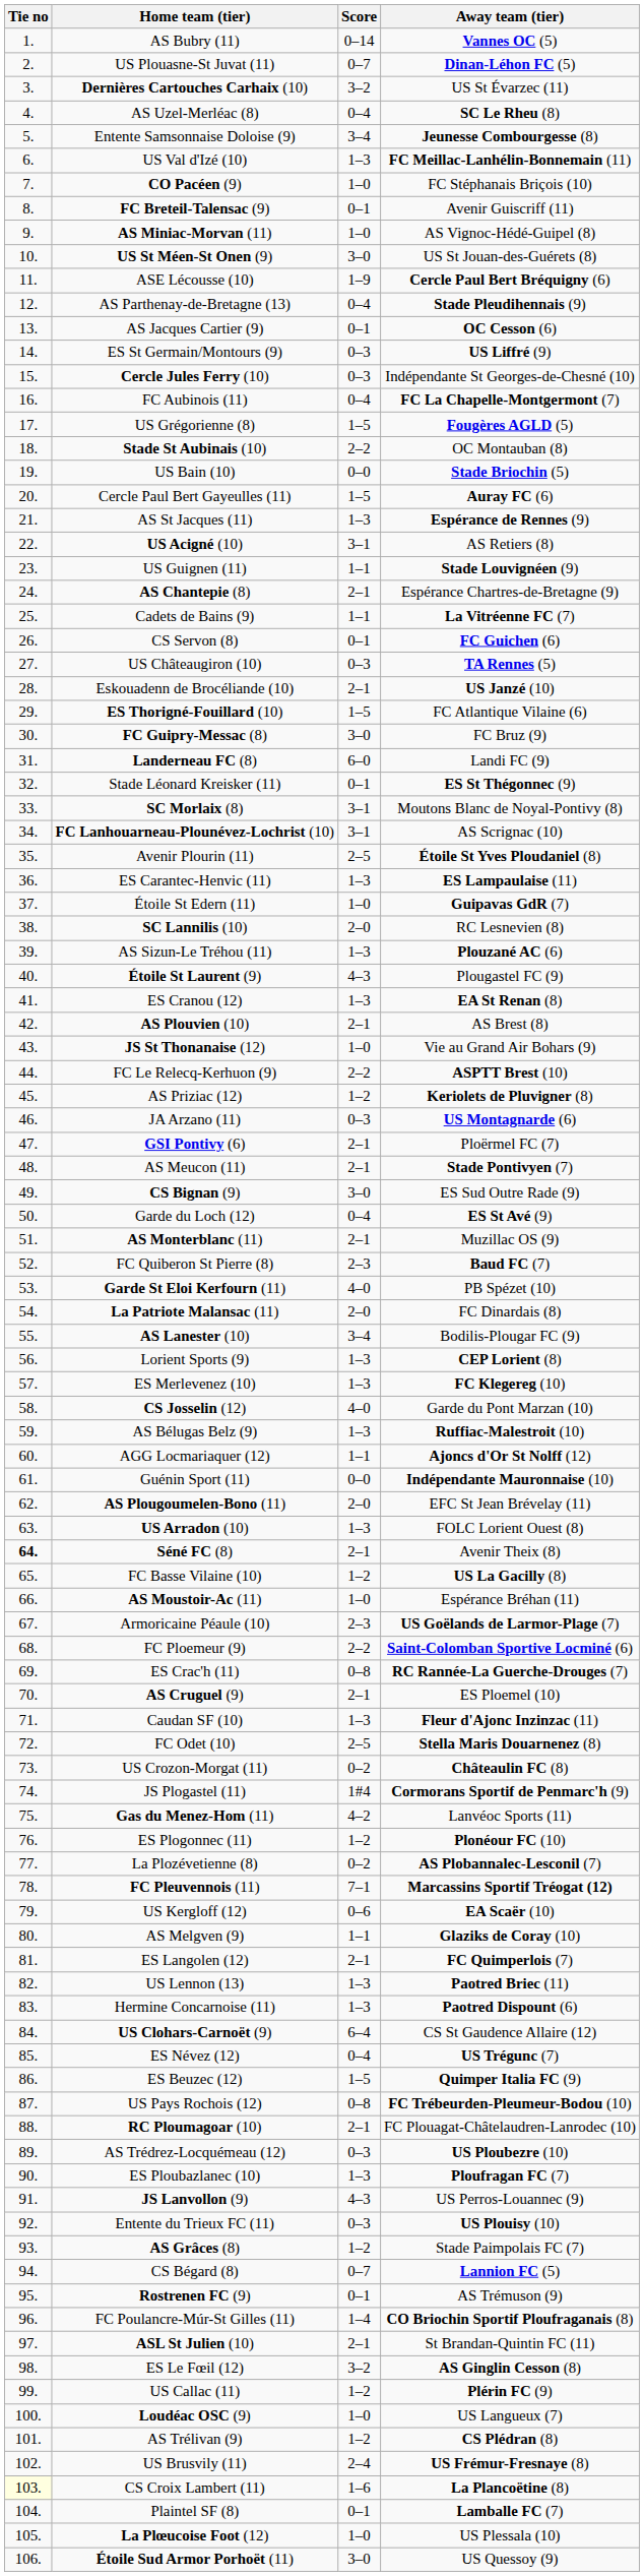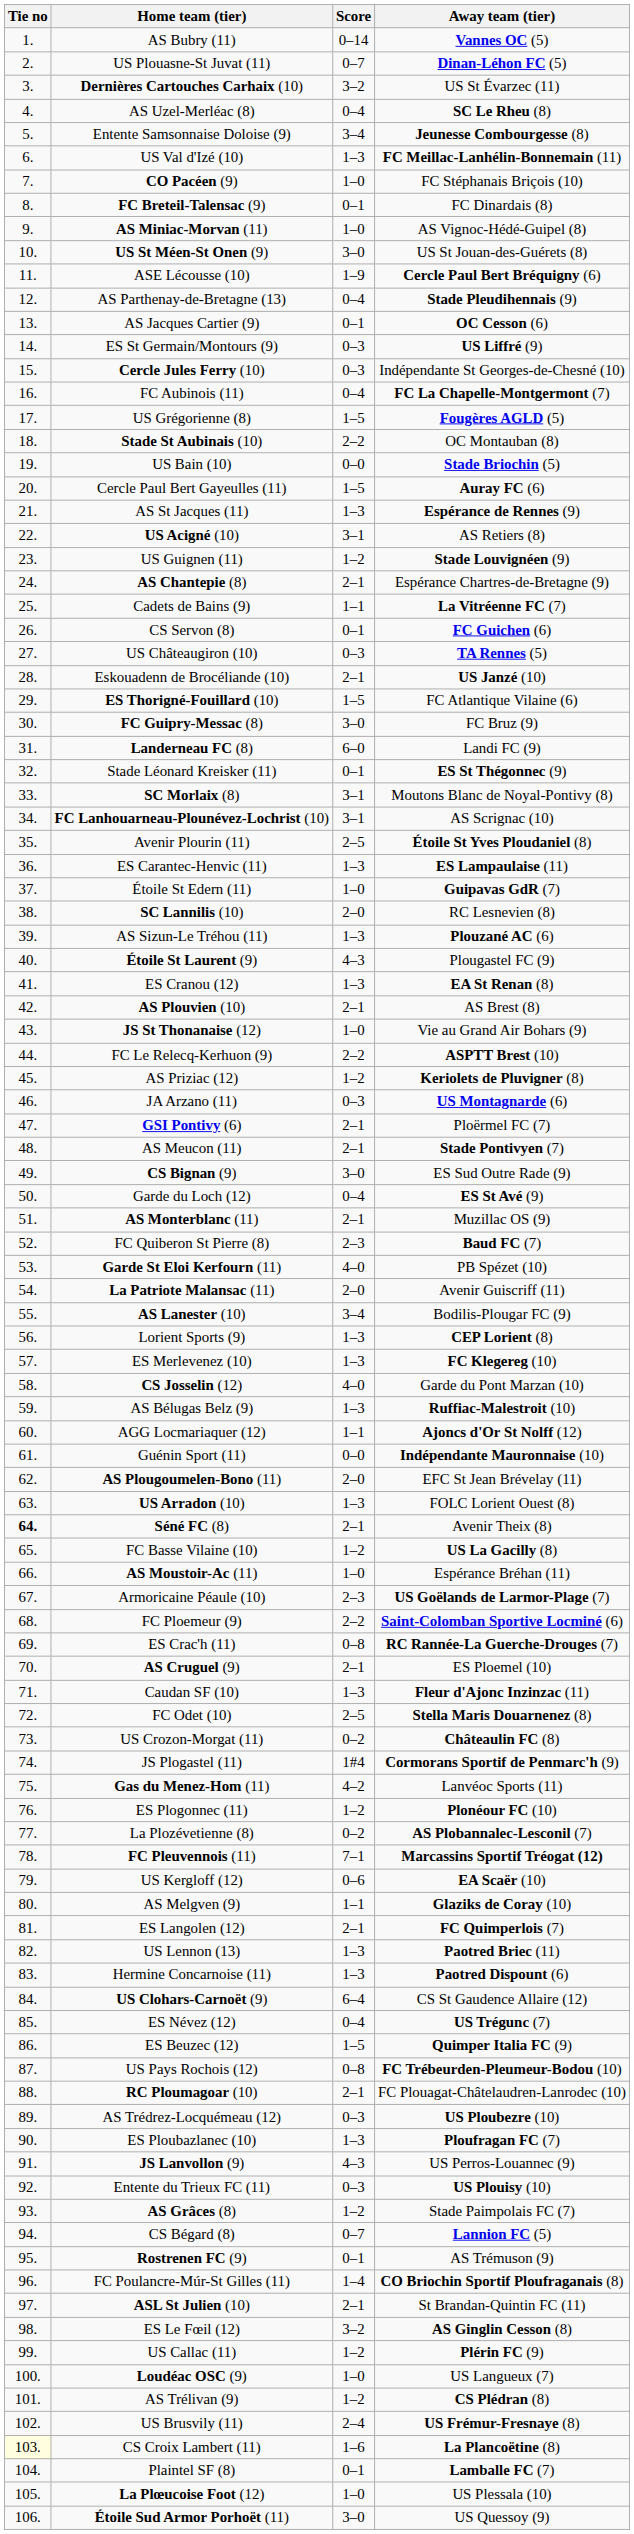 <table class="wikitable" style="text-align: center">
 <tr>
 <th>Tie no</th>
 <th>Home team (tier)</th>
 <th>Score</th>
 <th>Away team (tier)</th>
 </tr>
 <tr>
 <td>1.</td>
 <td>AS Bubry (11)</td>
 <td>0–14</td>
 <td><strong><a href='#'>Vannes OC</a></strong> (5)</td>
 </tr>
 <tr>
 <td>2.</td>
 <td>US Plouasne-St Juvat (11)</td>
 <td>0–7</td>
 <td><strong><a href='#'>Dinan-Léhon FC</a></strong> (5)</td>
 </tr>
 <tr>
 <td>3.</td>
 <td><strong>Dernières Cartouches Carhaix</strong> (10)</td>
 <td>3–2 </td>
 <td>US St Évarzec (11)</td>
 </tr>
 <tr>
 <td>4.</td>
 <td>AS Uzel-Merléac (8)</td>
 <td>0–4</td>
 <td><strong>SC Le Rheu</strong> (8)</td>
 </tr>
 <tr>
 <td>5.</td>
 <td>Entente Samsonnaise Doloise (9)</td>
 <td>3–4 </td>
 <td><strong>Jeunesse Combourgesse</strong> (8)</td>
 </tr>
 <tr>
 <td>6.</td>
 <td>US Val d'Izé (10)</td>
 <td>1–3</td>
 <td><strong>FC Meillac-Lanhélin-Bonnemain</strong> (11)</td>
 </tr>
 <tr>
 <td>7.</td>
 <td><strong>CO Pacéen</strong> (9)</td>
 <td>1–0</td>
 <td>FC Stéphanais Briçois (10)</td>
 </tr>
 <tr>
 <td>8.</td>
 <td><strong>FC Breteil-Talensac</strong> (9)</td>
 <td>0–1</td>
-<td>Avenir Guiscriff (11)</td>
+<td>FC Dinardais (8)</td>
 </tr>
 <tr>
 <td>9.</td>
 <td><strong>AS Miniac-Morvan</strong> (11)</td>
 <td>1–0</td>
 <td>AS Vignoc-Hédé-Guipel (8)</td>
 </tr>
 <tr>
 <td>10.</td>
 <td><strong>US St Méen-St Onen</strong> (9)</td>
 <td>3–0</td>
 <td>US St Jouan-des-Guérets (8)</td>
 </tr>
 <tr>
 <td>11.</td>
 <td>ASE Lécousse (10)</td>
 <td>1–9</td>
 <td><strong>Cercle Paul Bert Bréquigny</strong> (6)</td>
 </tr>
 <tr>
 <td>12.</td>
 <td>AS Parthenay-de-Bretagne (13)</td>
 <td>0–4</td>
 <td><strong>Stade Pleudihennais</strong> (9)</td>
 </tr>
 <tr>
 <td>13.</td>
 <td>AS Jacques Cartier (9)</td>
 <td>0–1</td>
 <td><strong>OC Cesson</strong> (6)</td>
 </tr>
 <tr>
 <td>14.</td>
 <td>ES St Germain/Montours (9)</td>
 <td>0–3</td>
 <td><strong>US Liffré</strong> (9)</td>
 </tr>
 <tr>
 <td>15.</td>
 <td><strong>Cercle Jules Ferry</strong> (10)</td>
 <td>0–3</td>
 <td>Indépendante St Georges-de-Chesné (10)</td>
 </tr>
 <tr>
 <td>16.</td>
 <td>FC Aubinois (11)</td>
 <td>0–4</td>
 <td><strong>FC La Chapelle-Montgermont</strong> (7)</td>
 </tr>
 <tr>
 <td>17.</td>
 <td>US Grégorienne (8)</td>
 <td>1–5</td>
 <td><strong><a href='#'>Fougères AGLD</a></strong> (5)</td>
 </tr>
 <tr>
 <td>18.</td>
 <td><strong>Stade St Aubinais</strong> (10)</td>
 <td>2–2 </td>
 <td>OC Montauban (8)</td>
 </tr>
 <tr>
 <td>19.</td>
 <td>US Bain (10)</td>
 <td>0–0 </td>
 <td><strong><a href='#'>Stade Briochin</a></strong> (5)</td>
 </tr>
 <tr>
 <td>20.</td>
 <td>Cercle Paul Bert Gayeulles (11)</td>
 <td>1–5</td>
 <td><strong>Auray FC</strong> (6)</td>
 </tr>
 <tr>
 <td>21.</td>
 <td>AS St Jacques (11)</td>
 <td>1–3</td>
 <td><strong>Espérance de Rennes</strong> (9)</td>
 </tr>
 <tr>
 <td>22.</td>
 <td><strong>US Acigné</strong> (10)</td>
 <td>3–1</td>
 <td>AS Retiers (8)</td>
 </tr>
 <tr>
 <td>23.</td>
 <td>US Guignen (11)</td>
-<td>1–1 </td>
+<td>1–2 </td>
 <td><strong>Stade Louvignéen</strong> (9)</td>
 </tr>
 <tr>
 <td>24.</td>
 <td><strong>AS Chantepie</strong> (8)</td>
 <td>2–1</td>
 <td>Espérance Chartres-de-Bretagne (9)</td>
 </tr>
 <tr>
 <td>25.</td>
 <td>Cadets de Bains (9)</td>
 <td>1–1 </td>
 <td><strong>La Vitréenne FC</strong> (7)</td>
 </tr>
 <tr>
 <td>26.</td>
 <td>CS Servon (8)</td>
 <td>0–1</td>
 <td><strong><a href='#'>FC Guichen</a></strong> (6)</td>
 </tr>
 <tr>
 <td>27.</td>
 <td>US Châteaugiron (10)</td>
 <td>0–3</td>
 <td><strong><a href='#'>TA Rennes</a></strong> (5)</td>
 </tr>
 <tr>
 <td>28.</td>
 <td>Eskouadenn de Brocéliande (10)</td>
 <td>2–1</td>
 <td><strong>US Janzé</strong> (10)</td>
 </tr>
 <tr>
 <td>29.</td>
 <td><strong>ES Thorigné-Fouillard</strong> (10)</td>
 <td>1–5</td>
 <td>FC Atlantique Vilaine (6)</td>
 </tr>
 <tr>
 <td>30.</td>
 <td><strong>FC Guipry-Messac</strong> (8)</td>
 <td>3–0</td>
 <td>FC Bruz (9)</td>
 </tr>
 <tr>
 <td>31.</td>
 <td><strong>Landerneau FC</strong> (8)</td>
 <td>6–0</td>
 <td>Landi FC (9)</td>
 </tr>
 <tr>
 <td>32.</td>
 <td>Stade Léonard Kreisker (11)</td>
 <td>0–1</td>
 <td><strong>ES St Thégonnec</strong> (9)</td>
 </tr>
 <tr>
 <td>33.</td>
 <td><strong>SC Morlaix</strong> (8)</td>
 <td>3–1</td>
 <td>Moutons Blanc de Noyal-Pontivy (8)</td>
 </tr>
 <tr>
 <td>34.</td>
 <td><strong>FC Lanhouarneau-Plounévez-Lochrist</strong> (10)</td>
 <td>3–1</td>
 <td>AS Scrignac (10)</td>
 </tr>
 <tr>
 <td>35.</td>
 <td>Avenir Plourin (11)</td>
 <td>2–5</td>
 <td><strong>Étoile St Yves Ploudaniel</strong> (8)</td>
 </tr>
 <tr>
 <td>36.</td>
 <td>ES Carantec-Henvic (11)</td>
 <td>1–3</td>
 <td><strong>ES Lampaulaise</strong> (11)</td>
 </tr>
 <tr>
 <td>37.</td>
 <td>Étoile St Edern (11)</td>
 <td>1–0</td>
 <td><strong>Guipavas GdR</strong> (7)</td>
 </tr>
 <tr>
 <td>38.</td>
 <td><strong>SC Lannilis</strong> (10)</td>
 <td>2–0</td>
 <td>RC Lesnevien (8)</td>
 </tr>
 <tr>
 <td>39.</td>
 <td>AS Sizun-Le Tréhou (11)</td>
 <td>1–3</td>
 <td><strong>Plouzané AC</strong> (6)</td>
 </tr>
 <tr>
 <td>40.</td>
 <td><strong>Étoile St Laurent</strong> (9)</td>
 <td>4–3</td>
 <td>Plougastel FC (9)</td>
 </tr>
 <tr>
 <td>41.</td>
 <td>ES Cranou (12)</td>
 <td>1–3</td>
 <td><strong>EA St Renan</strong> (8)</td>
 </tr>
 <tr>
 <td>42.</td>
 <td><strong>AS Plouvien</strong> (10)</td>
 <td>2–1</td>
 <td>AS Brest (8)</td>
 </tr>
 <tr>
 <td>43.</td>
 <td><strong>JS St Thonanaise</strong> (12)</td>
 <td>1–0 </td>
 <td>Vie au Grand Air Bohars (9)</td>
 </tr>
 <tr>
 <td>44.</td>
 <td>FC Le Relecq-Kerhuon (9)</td>
 <td>2–2 </td>
 <td><strong>ASPTT Brest</strong> (10)</td>
 </tr>
 <tr>
 <td>45.</td>
 <td>AS Priziac (12)</td>
 <td>1–2</td>
 <td><strong>Keriolets de Pluvigner</strong> (8)</td>
 </tr>
 <tr>
 <td>46.</td>
 <td>JA Arzano (11)</td>
 <td>0–3</td>
 <td><strong><a href='#'>US Montagnarde</a></strong> (6)</td>
 </tr>
 <tr>
 <td>47.</td>
 <td><strong><a href='#'>GSI Pontivy</a></strong> (6)</td>
 <td>2–1 </td>
 <td>Ploërmel FC (7)</td>
 </tr>
 <tr>
 <td>48.</td>
 <td>AS Meucon (11)</td>
 <td>2–1 </td>
 <td><strong>Stade Pontivyen</strong> (7)</td>
 </tr>
 <tr>
 <td>49.</td>
 <td><strong>CS Bignan</strong> (9)</td>
 <td>3–0</td>
 <td>ES Sud Outre Rade (9)</td>
 </tr>
 <tr>
 <td>50.</td>
 <td>Garde du Loch (12)</td>
 <td>0–4</td>
 <td><strong>ES St Avé</strong> (9)</td>
 </tr>
 <tr>
 <td>51.</td>
 <td><strong>AS Monterblanc</strong> (11)</td>
 <td>2–1</td>
 <td>Muzillac OS (9)</td>
 </tr>
 <tr>
 <td>52.</td>
 <td>FC Quiberon St Pierre (8)</td>
 <td>2–3 </td>
 <td><strong>Baud FC</strong> (7)</td>
 </tr>
 <tr>
 <td>53.</td>
 <td><strong>Garde St Eloi Kerfourn</strong> (11)</td>
 <td>4–0</td>
 <td>PB Spézet (10)</td>
 </tr>
 <tr>
 <td>54.</td>
 <td><strong>La Patriote Malansac</strong> (11)</td>
 <td>2–0</td>
-<td>FC Dinardais (8)</td>
+<td>Avenir Guiscriff (11)</td>
 </tr>
 <tr>
 <td>55.</td>
 <td><strong>AS Lanester</strong> (10)</td>
 <td>3–4 </td>
 <td>Bodilis-Plougar FC (9)</td>
 </tr>
 <tr>
 <td>56.</td>
 <td>Lorient Sports (9)</td>
 <td>1–3</td>
 <td><strong>CEP Lorient</strong> (8)</td>
 </tr>
 <tr>
 <td>57.</td>
 <td>ES Merlevenez (10)</td>
 <td>1–3</td>
 <td><strong>FC Klegereg</strong> (10)</td>
 </tr>
 <tr>
 <td>58.</td>
 <td><strong>CS Josselin</strong> (12)</td>
 <td>4–0</td>
 <td>Garde du Pont Marzan (10)</td>
 </tr>
 <tr>
 <td>59.</td>
 <td>AS Bélugas Belz (9)</td>
 <td>1–3</td>
 <td><strong>Ruffiac-Malestroit</strong> (10)</td>
 </tr>
 <tr>
 <td>60.</td>
 <td>AGG Locmariaquer (12)</td>
 <td>1–1 </td>
 <td><strong>Ajoncs d'Or St Nolff</strong> (12)</td>
 </tr>
 <tr>
 <td>61.</td>
 <td>Guénin Sport (11)</td>
 <td>0–0 </td>
 <td><strong>Indépendante Mauronnaise</strong> (10)</td>
 </tr>
 <tr>
 <td>62.</td>
 <td><strong>AS Plougoumelen-Bono</strong> (11)</td>
 <td>2–0</td>
 <td>EFC St Jean Brévelay (11)</td>
 </tr>
 <tr>
 <td>63.</td>
 <td><strong>US Arradon</strong> (10)</td>
 <td>1–3</td>
 <td>FOLC Lorient Ouest (8)</td>
 </tr>
 <tr>
 <td><strong>64.</strong></td>
 <td><strong>Séné FC</strong> (8)</td>
 <td>2–1</td>
 <td>Avenir Theix (8)</td>
 </tr>
 <tr>
 <td>65.</td>
 <td>FC Basse Vilaine (10)</td>
 <td>1–2 </td>
 <td><strong>US La Gacilly</strong> (8)</td>
 </tr>
 <tr>
 <td>66.</td>
 <td><strong>AS Moustoir-Ac</strong> (11)</td>
 <td>1–0</td>
 <td>Espérance Bréhan (11)</td>
 </tr>
 <tr>
 <td>67.</td>
 <td>Armoricaine Péaule (10)</td>
 <td>2–3</td>
 <td><strong>US Goëlands de Larmor-Plage</strong> (7)</td>
 </tr>
 <tr>
 <td>68.</td>
 <td>FC Ploemeur (9)</td>
 <td>2–2 </td>
 <td><strong><a href='#'>Saint-Colomban Sportive Locminé</a></strong> (6)</td>
 </tr>
 <tr>
 <td>69.</td>
 <td>ES Crac'h (11)</td>
 <td>0–8</td>
 <td><strong>RC Rannée-La Guerche-Drouges</strong> (7)</td>
 </tr>
 <tr>
 <td>70.</td>
 <td><strong>AS Cruguel</strong> (9)</td>
 <td>2–1</td>
 <td>ES Ploemel (10)</td>
 </tr>
 <tr>
 <td>71.</td>
 <td>Caudan SF (10)</td>
 <td>1–3</td>
 <td><strong>Fleur d'Ajonc Inzinzac</strong> (11)</td>
 </tr>
 <tr>
 <td>72.</td>
 <td>FC Odet (10)</td>
 <td>2–5</td>
 <td><strong>Stella Maris Douarnenez</strong> (8)</td>
 </tr>
 <tr>
 <td>73.</td>
 <td>US Crozon-Morgat (11)</td>
 <td>0–2</td>
 <td><strong>Châteaulin FC</strong> (8)</td>
 </tr>
 <tr>
 <td>74.</td>
 <td>JS Plogastel (11)</td>
 <td>1#4</td>
 <td><strong>Cormorans Sportif de Penmarc'h</strong> (9)</td>
 </tr>
 <tr>
 <td>75.</td>
 <td><strong>Gas du Menez-Hom</strong> (11)</td>
 <td>4–2 </td>
 <td>Lanvéoc Sports (11)</td>
 </tr>
 <tr>
 <td>76.</td>
 <td>ES Plogonnec (11)</td>
 <td>1–2</td>
 <td><strong>Plonéour FC</strong> (10)</td>
 </tr>
 <tr>
 <td>77.</td>
 <td>La Plozévetienne (8)</td>
 <td>0–2 </td>
 <td><strong>AS Plobannalec-Lesconil</strong> (7)</td>
 </tr>
 <tr>
 <td>78.</td>
 <td><strong>FC Pleuvennois</strong> (11)</td>
 <td>7–1</td>
 <td><strong>Marcassins Sportif Tréogat (12)</strong></td>
 </tr>
 <tr>
 <td>79.</td>
 <td>US Kergloff (12)</td>
 <td>0–6</td>
 <td><strong>EA Scaër</strong> (10)</td>
 </tr>
 <tr>
 <td>80.</td>
 <td>AS Melgven (9)</td>
 <td>1–1 </td>
 <td><strong>Glaziks de Coray</strong> (10)</td>
 </tr>
 <tr>
 <td>81.</td>
 <td>ES Langolen (12)</td>
 <td>2–1</td>
 <td><strong>FC Quimperlois</strong> (7)</td>
 </tr>
 <tr>
 <td>82.</td>
 <td>US Lennon (13)</td>
 <td>1–3</td>
 <td><strong>Paotred Briec</strong> (11)</td>
 </tr>
 <tr>
 <td>83.</td>
 <td>Hermine Concarnoise (11)</td>
 <td>1–3</td>
 <td><strong>Paotred Dispount</strong> (6)</td>
 </tr>
 <tr>
 <td>84.</td>
 <td><strong>US Clohars-Carnoët</strong> (9)</td>
 <td>6–4 </td>
 <td>CS St Gaudence Allaire (12)</td>
 </tr>
 <tr>
 <td>85.</td>
 <td>ES Névez (12)</td>
 <td>0–4</td>
 <td><strong>US Trégunc</strong> (7)</td>
 </tr>
 <tr>
 <td>86.</td>
 <td>ES Beuzec (12)</td>
 <td>1–5</td>
 <td><strong>Quimper Italia FC</strong> (9)</td>
 </tr>
 <tr>
 <td>87.</td>
 <td>US Pays Rochois (12)</td>
 <td>0–8</td>
 <td><strong>FC Trébeurden-Pleumeur-Bodou</strong> (10)</td>
 </tr>
 <tr>
 <td>88.</td>
 <td><strong>RC Ploumagoar</strong> (10)</td>
 <td>2–1</td>
 <td>FC Plouagat-Châtelaudren-Lanrodec (10)</td>
 </tr>
 <tr>
 <td>89.</td>
 <td>AS Trédrez-Locquémeau (12)</td>
 <td>0–3</td>
 <td><strong>US Ploubezre</strong> (10)</td>
 </tr>
 <tr>
 <td>90.</td>
 <td>ES Ploubazlanec (10)</td>
 <td>1–3</td>
 <td><strong>Ploufragan FC</strong> (7)</td>
 </tr>
 <tr>
 <td>91.</td>
 <td><strong>JS Lanvollon</strong> (9)</td>
 <td>4–3</td>
 <td>US Perros-Louannec (9)</td>
 </tr>
 <tr>
 <td>92.</td>
 <td>Entente du Trieux FC (11)</td>
 <td>0–3</td>
 <td><strong>US Plouisy</strong> (10)</td>
 </tr>
 <tr>
 <td>93.</td>
 <td><strong>AS Grâces</strong> (8)</td>
 <td>1–2</td>
 <td>Stade Paimpolais FC (7)</td>
 </tr>
 <tr>
 <td>94.</td>
 <td>CS Bégard (8)</td>
 <td>0–7</td>
 <td><strong><a href='#'>Lannion FC</a></strong> (5)</td>
 </tr>
 <tr>
 <td>95.</td>
 <td><strong>Rostrenen FC</strong> (9)</td>
 <td>0–1</td>
 <td>AS Trémuson (9)</td>
 </tr>
 <tr>
 <td>96.</td>
 <td>FC Poulancre-Múr-St Gilles (11)</td>
 <td>1–4</td>
 <td><strong>CO Briochin Sportif Ploufraganais</strong> (8)</td>
 </tr>
 <tr>
 <td>97.</td>
 <td><strong>ASL St Julien</strong> (10)</td>
 <td>2–1</td>
 <td>St Brandan-Quintin FC (11)</td>
 </tr>
 <tr>
 <td>98.</td>
 <td>ES Le Fœil (12)</td>
 <td>3–2</td>
 <td><strong>AS Ginglin Cesson</strong> (8)</td>
 </tr>
 <tr>
 <td>99.</td>
 <td>US Callac (11)</td>
 <td>1–2</td>
 <td><strong>Plérin FC</strong> (9)</td>
 </tr>
 <tr>
 <td>100.</td>
 <td><strong>Loudéac OSC</strong> (9)</td>
 <td>1–0</td>
 <td>US Langueux (7)</td>
 </tr>
 <tr>
 <td>101.</td>
 <td>AS Trélivan (9)</td>
 <td>1–2</td>
 <td><strong>CS Plédran</strong> (8)</td>
 </tr>
 <tr>
 <td>102.</td>
 <td>US Brusvily (11)</td>
 <td>2–4 </td>
 <td><strong>US Frémur-Fresnaye</strong> (8)</td>
 </tr>
 <tr>
 <td style="background: lightyellow;">103.</td>
 <td>CS Croix Lambert (11)</td>
 <td>1–6</td>
 <td><strong>La Plancoëtine</strong> (8)</td>
 </tr>
 <tr>
 <td>104.</td>
 <td>Plaintel SF (8)</td>
 <td>0–1</td>
 <td><strong>Lamballe FC</strong> (7)</td>
 </tr>
 <tr>
 <td>105.</td>
 <td><strong>La Plœucoise Foot</strong> (12)</td>
 <td>1–0</td>
 <td>US Plessala (10)</td>
 </tr>
 <tr>
 <td>106.</td>
 <td><strong>Étoile Sud Armor Porhoët</strong> (11)</td>
 <td>3–0</td>
 <td>US Quessoy (9)</td>
 </tr>
 </table>
